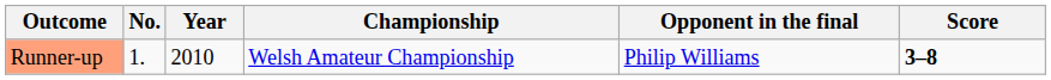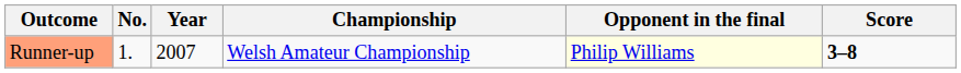 <table class="sortable wikitable">
 <tr>
 <th width="80">Outcome</th>
 <th width="20">No.</th>
 <th width="50">Year</th>
 <th style="width:270px;">Championship</th>
 <th style="width:200px;">Opponent in the final</th>
 <th style="width:100px;">Score</th>
 </tr>
 <tr>
 <td style="background:#ffa07a;">Runner-up</td>
 <td>1.</td>
-<td>2010</td>
+<td>2007</td>
 <td><a href='#'>Welsh Amateur Championship</a></td>
-<td> <a href='#'>Philip Williams</a></td>
+<td style="background: lightyellow;"> <a href='#'>Philip Williams</a></td>
 <td><strong>3–8</strong></td>
 </tr>
 </table>
